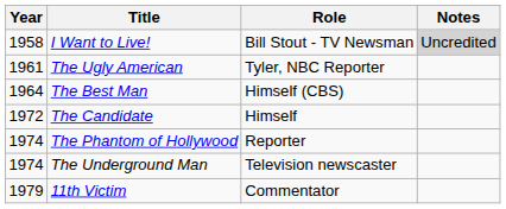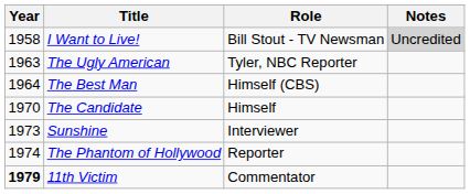 <table class="wikitable">
 <tr>
 <th>Year</th>
 <th>Title</th>
 <th>Role</th>
 <th>Notes</th>
 </tr>
 <tr>
 <td>1958</td>
 <td><em><a href='#'>I Want to Live!</a></em></td>
 <td>Bill Stout - TV Newsman</td>
 <td style="background: lightgrey;">Uncredited</td>
 </tr>
 <tr>
-<td>1961</td>
+<td>1963</td>
 <td><em><a href='#'>The Ugly American</a></em></td>
 <td>Tyler, NBC Reporter</td>
 <td></td>
 </tr>
 <tr>
 <td>1964</td>
 <td><em><a href='#'>The Best Man</a></em></td>
 <td>Himself (CBS)</td>
 <td></td>
 </tr>
 <tr>
-<td>1972</td>
+<td>1970</td>
 <td><em><a href='#'>The Candidate</a></em></td>
 <td>Himself</td>
+<td></td>
+</tr>
+<tr>
+<td>1973</td>
+<td><em><a href='#'>Sunshine</a></em></td>
+<td>Interviewer</td>
 <td></td>
 </tr>
 <tr>
 <td>1974</td>
 <td><em><a href='#'>The Phantom of Hollywood</a></em></td>
 <td>Reporter</td>
 <td></td>
 </tr>
 <tr>
-<td>1974</td>
-<td><em>The Underground Man</em></td>
-<td>Television newscaster</td>
-<td></td>
-</tr>
-<tr>
-<td>1979</td>
+<td><strong>1979</strong></td>
 <td><em><a href='#'>11th Victim</a></em></td>
 <td>Commentator</td>
 <td></td>
 </tr>
 </table>
